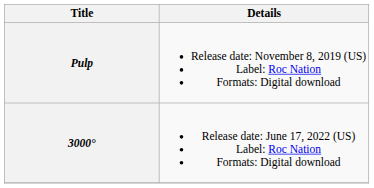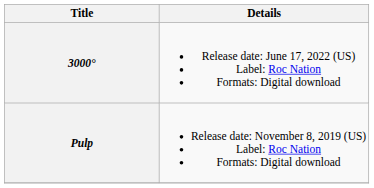 <table class="wikitable plainrowheaders" style="text-align:center">
 <tr>
 <th scope="col" style="width:13em">Title</th>
 <th scope="col">Details</th>
 </tr>
 <tr>
+<th scope="row"><em>3000°</em></th>
+<td><br><ul><li>Release date: June 17, 2022 (US)</li><li>Label: <a href='#'>Roc Nation</a></li><li>Formats: Digital download</li></ul></td>
+</tr>
+<tr>
 <th scope="row"><em>Pulp</em></th>
 <td><br><ul><li>Release date: November 8, 2019 (US)</li><li>Label: <a href='#'>Roc Nation</a></li><li>Formats: Digital download</li></ul></td>
 </tr>
 <tr>
-<th scope="row"><em>3000°</em></th>
-<td><br><ul><li>Release date: June 17, 2022 (US)</li><li>Label: <a href='#'>Roc Nation</a></li><li>Formats: Digital download</li></ul></td>
-</tr>
-<tr>
 </tr>
 </table>
